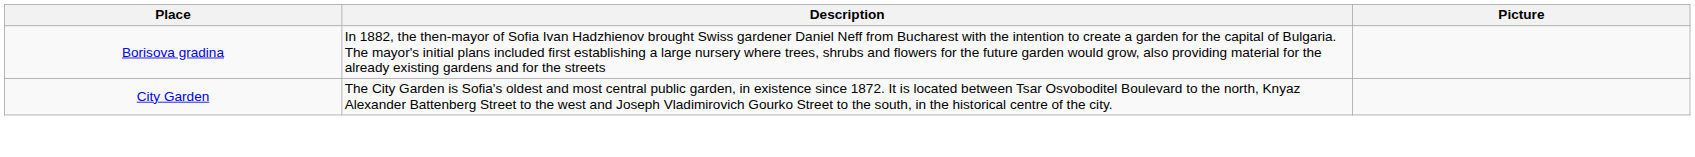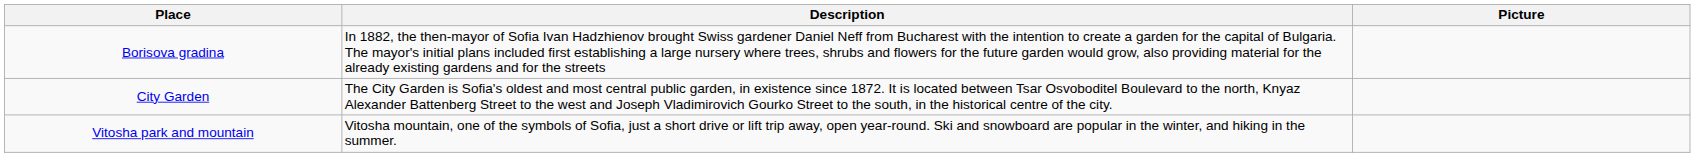 <table style="width:100%;" class="wikitable" border="1">
 <tr>
 <th width=8%>Place</th>
 <th width=24%>Description</th>
 <th width=8%>Picture</th>
 </tr>
 <tr>
 <td align="center"><a href='#'>Borisova gradina</a></td>
 <td align="left">In 1882, the then-mayor of Sofia Ivan Hadzhienov brought Swiss gardener Daniel Neff from Bucharest with the intention to create a garden for the capital of Bulgaria. The mayor's initial plans included first establishing a large nursery where trees, shrubs and flowers for the future garden would grow, also providing material for the already existing gardens and for the streets</td>
 <td align="center"></td>
 </tr>
 <tr>
 <td align="center"><a href='#'>City Garden</a></td>
 <td align="left">The City Garden is Sofia's oldest and most central public garden, in existence since 1872. It is located between Tsar Osvoboditel Boulevard to the north, Knyaz Alexander Battenberg Street to the west and Joseph Vladimirovich Gourko Street to the south, in the historical centre of the city.</td>
 <td align="center"></td>
 </tr>
+<tr>
+<td align="center"><a href='#'>Vitosha park and mountain</a></td>
+<td align="left">Vitosha mountain, one of the symbols of Sofia, just a short drive or lift trip away, open year-round. Ski and snowboard are popular in the winter, and hiking in the summer.</td>
+<td align="center"></td>
+</tr>
 </table>
